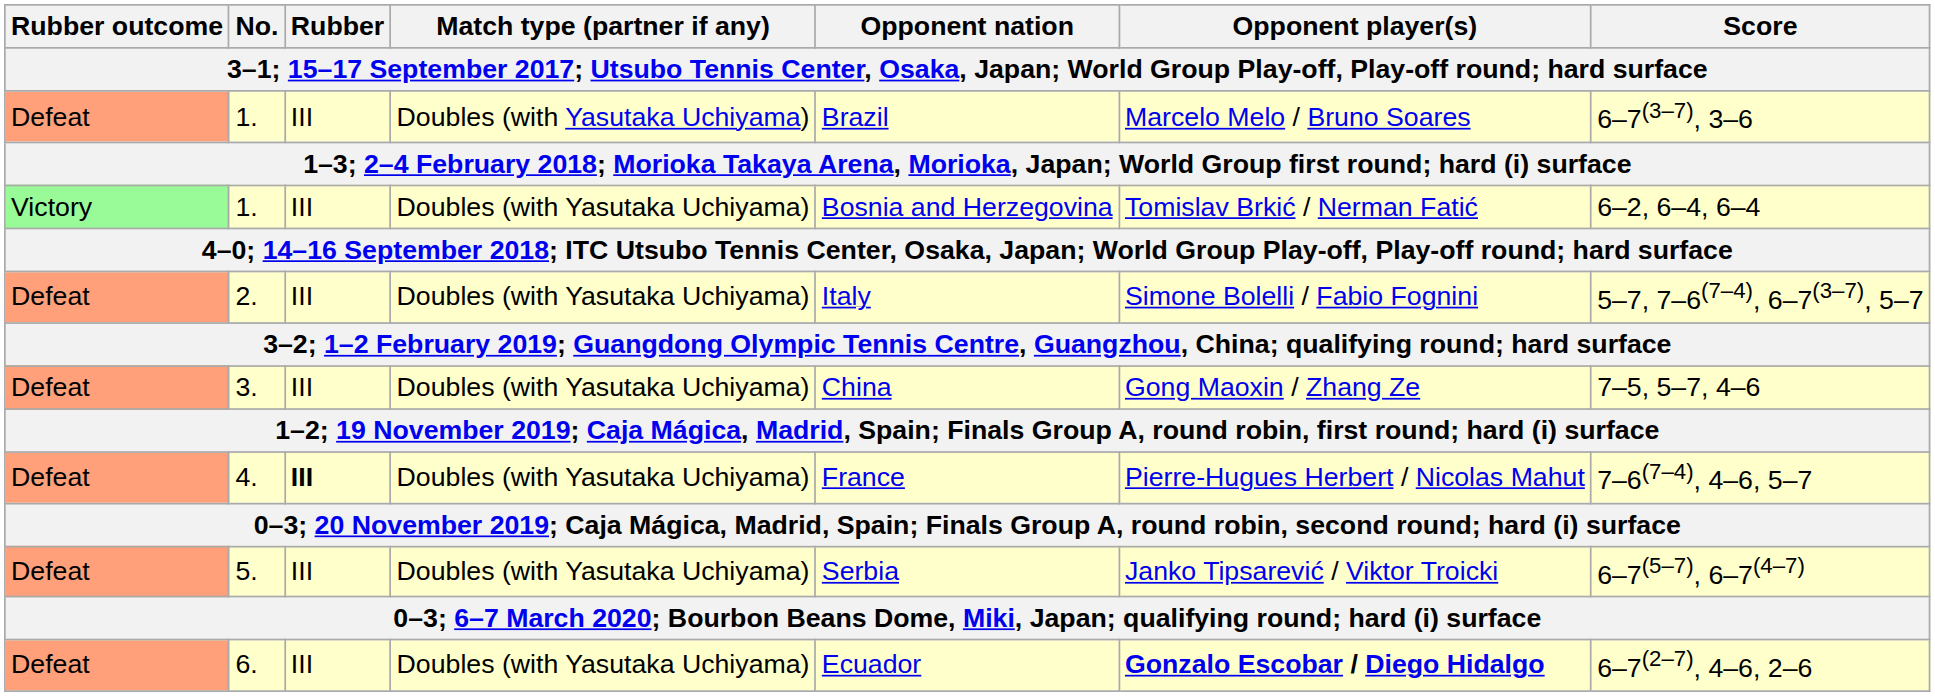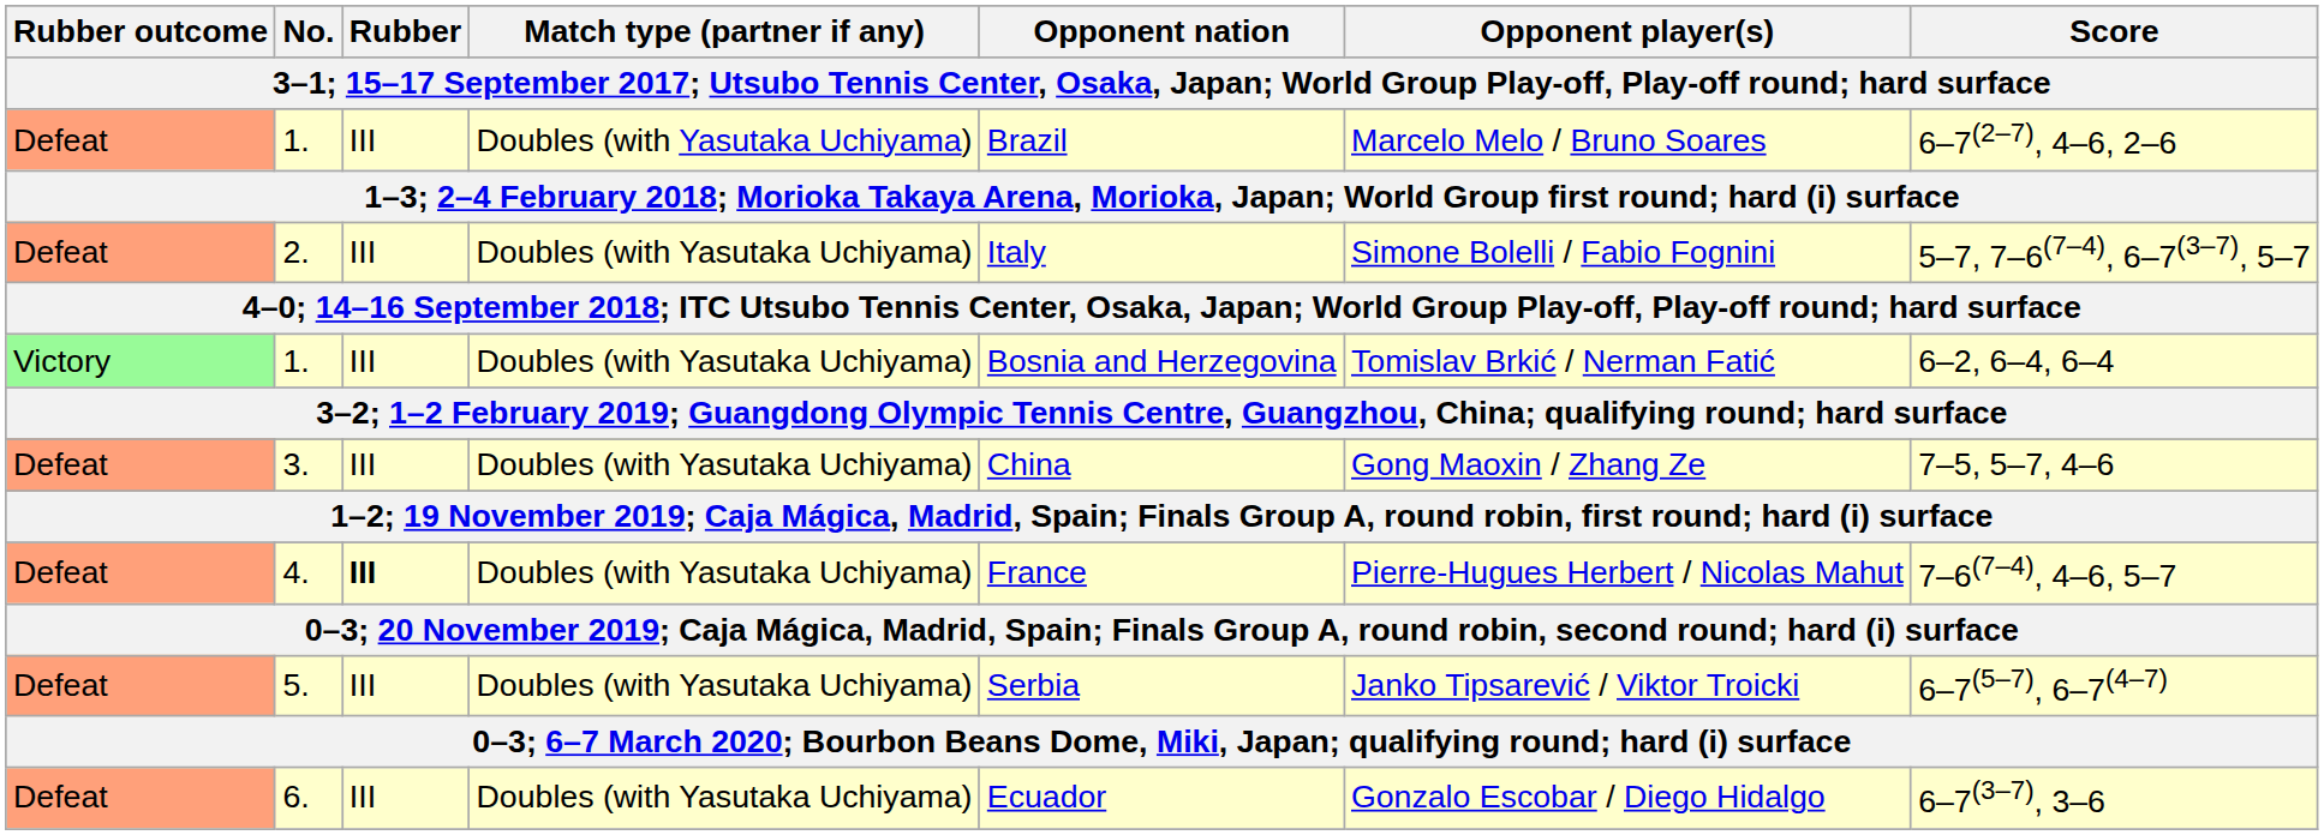 <table class="wikitable" style="font-size:97%">
 <tr>
 <th>Rubber outcome</th>
 <th>No.</th>
 <th>Rubber</th>
 <th>Match type (partner if any)</th>
 <th>Opponent nation</th>
 <th>Opponent player(s)</th>
 <th>Score</th>
 </tr>
 <tr>
 <th colspan=7>3–1; <a href='#'>15–17 September 2017</a>; <a href='#'>Utsubo Tennis Center</a>, <a href='#'>Osaka</a>, Japan; World Group Play-off, Play-off round; hard surface</th>
 </tr>
 <tr style="background:#ffc;">
 <td bgcolor=FFA07A>Defeat</td>
 <td>1.</td>
 <td>III</td>
 <td>Doubles (with <a href='#'>Yasutaka Uchiyama</a>)</td>
 <td> <a href='#'>Brazil</a></td>
 <td><a href='#'>Marcelo Melo</a> / <a href='#'>Bruno Soares</a></td>
-<td>6–7<sup>(3–7)</sup>, 3–6</td>
+<td>6–7<sup>(2–7)</sup>, 4–6, 2–6</td>
 </tr>
 <tr>
 <th colspan=7>1–3; <a href='#'>2–4 February 2018</a>; <a href='#'>Morioka Takaya Arena</a>, <a href='#'>Morioka</a>, Japan; World Group first round; hard (i) surface</th>
+</tr>
+<tr style="background:#ffc;">
+<td bgcolor=FFA07A>Defeat</td>
+<td>2.</td>
+<td>III</td>
+<td>Doubles (with Yasutaka Uchiyama)</td>
+<td> <a href='#'>Italy</a></td>
+<td><a href='#'>Simone Bolelli</a> / <a href='#'>Fabio Fognini</a></td>
+<td>5–7, 7–6<sup>(7–4)</sup>, 6–7<sup>(3–7)</sup>, 5–7</td>
+</tr>
+<tr>
+<th colspan=7>4–0; <a href='#'>14–16 September 2018</a>; ITC Utsubo Tennis Center, Osaka, Japan; World Group Play-off, Play-off round; hard surface</th>
 </tr>
 <tr style="background:#ffc;">
 <td bgcolor=98fb98>Victory</td>
 <td>1.</td>
 <td>III</td>
 <td>Doubles (with Yasutaka Uchiyama)</td>
 <td> <a href='#'>Bosnia and Herzegovina</a></td>
 <td><a href='#'>Tomislav Brkić</a> / <a href='#'>Nerman Fatić</a></td>
 <td>6–2, 6–4, 6–4</td>
-</tr>
-<tr>
-<th colspan=7>4–0; <a href='#'>14–16 September 2018</a>; ITC Utsubo Tennis Center, Osaka, Japan; World Group Play-off, Play-off round; hard surface</th>
-</tr>
-<tr style="background:#ffc;">
-<td bgcolor=FFA07A>Defeat</td>
-<td>2.</td>
-<td>III</td>
-<td>Doubles (with Yasutaka Uchiyama)</td>
-<td> <a href='#'>Italy</a></td>
-<td><a href='#'>Simone Bolelli</a> / <a href='#'>Fabio Fognini</a></td>
-<td>5–7, 7–6<sup>(7–4)</sup>, 6–7<sup>(3–7)</sup>, 5–7</td>
 </tr>
 <tr>
 <th colspan=7>3–2; <a href='#'>1–2 February 2019</a>; <a href='#'>Guangdong Olympic Tennis Centre</a>, <a href='#'>Guangzhou</a>, China; qualifying round; hard surface</th>
 </tr>
 <tr style="background:#ffc;">
 <td bgcolor=FFA07A>Defeat</td>
 <td>3.</td>
 <td>III</td>
 <td>Doubles (with Yasutaka Uchiyama)</td>
 <td> <a href='#'>China</a></td>
 <td><a href='#'>Gong Maoxin</a> / <a href='#'>Zhang Ze</a></td>
 <td>7–5, 5–7, 4–6</td>
 </tr>
 <tr>
 <th colspan=7>1–2; <a href='#'>19 November 2019</a>; <a href='#'>Caja Mágica</a>, <a href='#'>Madrid</a>, Spain; Finals Group A, round robin, first round; hard (i) surface</th>
 </tr>
 <tr style="background:#ffc;">
 <td bgcolor=FFA07A>Defeat</td>
 <td>4.</td>
 <td><strong>III</strong></td>
 <td>Doubles (with Yasutaka Uchiyama)</td>
 <td> <a href='#'>France</a></td>
 <td><a href='#'>Pierre-Hugues Herbert</a> / <a href='#'>Nicolas Mahut</a></td>
 <td>7–6<sup>(7–4)</sup>, 4–6, 5–7</td>
 </tr>
 <tr>
 <th colspan=7>0–3; <a href='#'>20 November 2019</a>; Caja Mágica, Madrid, Spain; Finals Group A, round robin, second round; hard (i) surface</th>
 </tr>
 <tr style="background:#ffc;">
 <td bgcolor=FFA07A>Defeat</td>
 <td>5.</td>
 <td>III</td>
 <td>Doubles (with Yasutaka Uchiyama)</td>
 <td> <a href='#'>Serbia</a></td>
 <td><a href='#'>Janko Tipsarević</a> / <a href='#'>Viktor Troicki</a></td>
 <td>6–7<sup>(5–7)</sup>, 6–7<sup>(4–7)</sup></td>
 </tr>
 <tr>
 <th colspan=7>0–3; <a href='#'>6–7 March 2020</a>; Bourbon Beans Dome, <a href='#'>Miki</a>, Japan; qualifying round; hard (i) surface</th>
 </tr>
 <tr style="background:#ffc;">
 <td bgcolor=FFA07A>Defeat</td>
 <td>6.</td>
 <td>III</td>
 <td>Doubles (with Yasutaka Uchiyama)</td>
 <td> <a href='#'>Ecuador</a></td>
-<td><strong><a href='#'>Gonzalo Escobar</a> / <a href='#'>Diego Hidalgo</a></strong></td>
-<td>6–7<sup>(2–7)</sup>, 4–6, 2–6</td>
+<td><a href='#'>Gonzalo Escobar</a> / <a href='#'>Diego Hidalgo</a></td>
+<td>6–7<sup>(3–7)</sup>, 3–6</td>
 </tr>
 </table>
